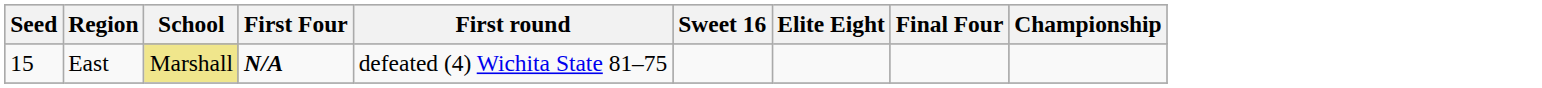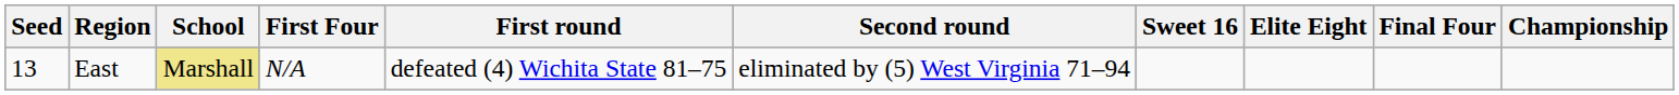 <table class="sortable wikitable" style="white-space:nowrap; font-size:90%;">
 <tr>
 <th>Seed</th>
 <th>Region</th>
 <th>School</th>
 <th>First Four</th>
 <th>First round</th>
+<th>Second round</th>
 <th>Sweet 16</th>
 <th>Elite Eight</th>
 <th>Final Four</th>
 <th>Championship</th>
 </tr>
 <tr>
-<td>15</td>
+<td>13</td>
 <td>East</td>
 <td style="background: khaki;">Marshall</td>
-<td><strong><em>N/A</em></strong></td>
+<td><em>N/A</em></td>
 <td>defeated (4) <a href='#'>Wichita State</a> 81–75</td>
+<td>eliminated by (5) <a href='#'>West Virginia</a> 71–94</td>
 <td></td>
 <td></td>
 <td></td>
 <td></td>
 </tr>
 </table>
